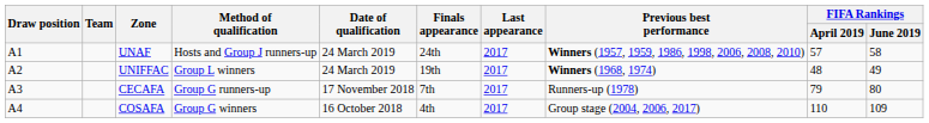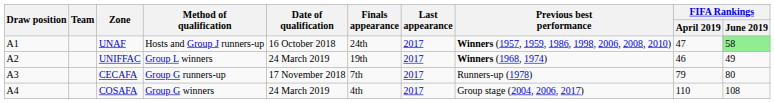 <table class="wikitable sortable">
 <tr>
 <th rowspan=2>Draw position</th>
 <th rowspan=2>Team</th>
 <th rowspan=2>Zone</th>
 <th rowspan=2>Method of<br>qualification</th>
 <th rowspan=2>Date of<br>qualification</th>
 <th rowspan=2>Finals<br>appearance</th>
 <th rowspan=2>Last<br>appearance</th>
 <th rowspan=2>Previous best<br>performance</th>
 <th colspan=2><a href='#'>FIFA Rankings</a></th>
 </tr>
 <tr>
 <th>April 2019</th>
 <th>June 2019</th>
 </tr>
 <tr>
 <td>A1</td>
 <td style=white-space:nowrap></td>
 <td><a href='#'>UNAF</a></td>
 <td data-sort-value="*">Hosts and <a href='#'>Group J</a> runners-up</td>
-<td data-sort-value="20">24 March 2019</td>
+<td data-sort-value="3">16 October 2018</td>
 <td>24th</td>
 <td><a href='#'>2017</a></td>
 <td data-sort-value="1.1"><strong>Winners</strong> (<a href='#'>1957</a>, <a href='#'>1959</a>, <a href='#'>1986</a>, <a href='#'>1998</a>, <a href='#'>2006</a>, <a href='#'>2008</a>, <a href='#'>2010</a>)</td>
-<td>57</td>
-<td>58</td>
+<td>47</td>
+<td style="background: lightgreen;">58</td>
 </tr>
 <tr>
 <td>A2</td>
 <td style=white-space:nowrap></td>
 <td><a href='#'>UNIFFAC</a></td>
 <td data-sort-value="L1"><a href='#'>Group L</a> winners</td>
 <td data-sort-value="21">24 March 2019</td>
 <td>19th</td>
 <td><a href='#'>2017</a></td>
 <td data-sort-value="1.2"><strong>Winners</strong> (<a href='#'>1968</a>, <a href='#'>1974</a>)</td>
-<td>48</td>
+<td>46</td>
 <td>49</td>
 </tr>
 <tr>
 <td>A3</td>
 <td style=white-space:nowrap></td>
 <td><a href='#'>CECAFA</a></td>
 <td data-sort-value="G2"><a href='#'>Group G</a> runners-up</td>
 <td data-sort-value="7">17 November 2018</td>
 <td>7th</td>
 <td><a href='#'>2017</a></td>
 <td data-sort-value="2">Runners-up (<a href='#'>1978</a>)</td>
 <td>79</td>
 <td>80</td>
 </tr>
 <tr>
 <td>A4</td>
 <td style=white-space:nowrap></td>
 <td><a href='#'>COSAFA</a></td>
 <td data-sort-value="G1"><a href='#'>Group G</a> winners</td>
-<td data-sort-value="3">16 October 2018</td>
+<td data-sort-value="20">24 March 2019</td>
 <td>4th</td>
 <td><a href='#'>2017</a></td>
 <td data-sort-value="9">Group stage (<a href='#'>2004</a>, <a href='#'>2006</a>, <a href='#'>2017</a>)</td>
 <td>110</td>
-<td>109</td>
+<td>108</td>
 </tr>
 </table>
